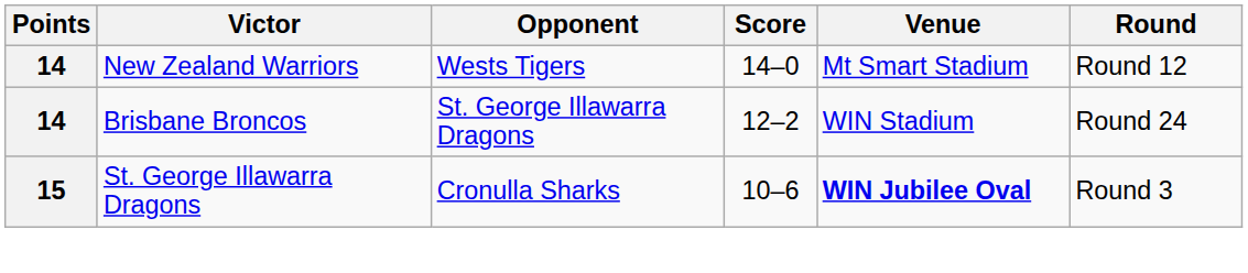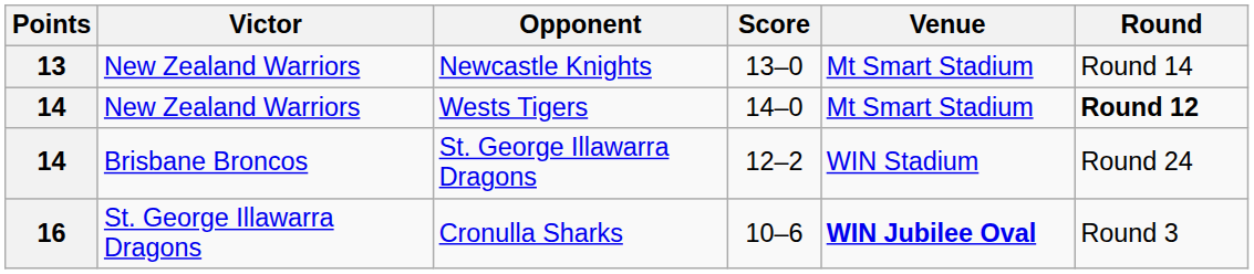 <table class="wikitable" style="text-align:left;">
 <tr>
 <th width=50>Points</th>
 <th width=200>Victor</th>
 <th width=175>Opponent</th>
 <th width=50>Score</th>
 <th width=150>Venue</th>
 <th width=100>Round</th>
 </tr>
 <tr>
+<th>13</th>
+<td> <a href='#'>New Zealand Warriors</a></td>
+<td><a href='#'>Newcastle Knights</a></td>
+<td align=center>13–0</td>
+<td><a href='#'>Mt Smart Stadium</a></td>
+<td>Round 14</td>
+</tr>
+<tr>
 <th>14</th>
 <td> <a href='#'>New Zealand Warriors</a></td>
 <td><a href='#'>Wests Tigers</a></td>
 <td align=center>14–0</td>
 <td><a href='#'>Mt Smart Stadium</a></td>
-<td>Round 12</td>
+<td><strong>Round 12</strong></td>
 </tr>
 <tr>
 <th>14</th>
 <td> <a href='#'>Brisbane Broncos</a></td>
 <td><a href='#'>St. George Illawarra Dragons</a></td>
 <td align=center>12–2</td>
 <td><a href='#'>WIN Stadium</a></td>
 <td>Round 24</td>
 </tr>
 <tr>
-<th>15</th>
+<th>16</th>
 <td> <a href='#'>St. George Illawarra Dragons</a></td>
 <td><a href='#'>Cronulla Sharks</a></td>
 <td align=center>10–6</td>
 <td><strong><a href='#'>WIN Jubilee Oval</a></strong></td>
 <td>Round 3</td>
 </tr>
 </table>
